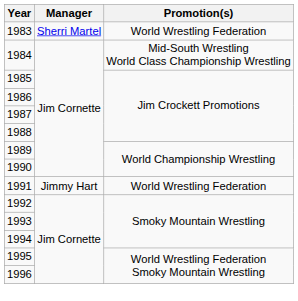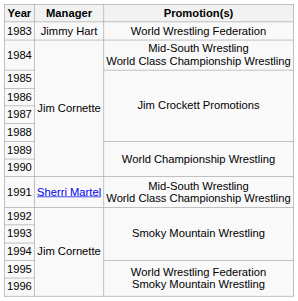 <table class="wikitable sortable" style="text-align: center">
 <tr>
 <th>Year</th>
 <th>Manager</th>
 <th>Promotion(s)</th>
 </tr>
 <tr>
 <td>1983</td>
-<td><a href='#'>Sherri Martel</a></td>
+<td>Jimmy Hart</td>
 <td>World Wrestling Federation</td>
 </tr>
 <tr>
 <td>1984</td>
 <td rowspan=7>Jim Cornette</td>
 <td>Mid-South Wrestling<br>World Class Championship Wrestling</td>
 </tr>
 <tr>
 <td>1985</td>
 <td rowspan=4>Jim Crockett Promotions</td>
 </tr>
 <tr>
 <td>1986</td>
 </tr>
 <tr>
 <td>1987</td>
 </tr>
 <tr>
 <td>1988</td>
 </tr>
 <tr>
 <td>1989</td>
 <td rowspan=2>World Championship Wrestling</td>
 </tr>
 <tr>
 <td>1990</td>
 </tr>
 <tr>
 <td>1991</td>
-<td>Jimmy Hart</td>
-<td>World Wrestling Federation</td>
+<td><a href='#'>Sherri Martel</a></td>
+<td>Mid-South Wrestling<br>World Class Championship Wrestling</td>
 </tr>
 <tr>
 <td>1992</td>
 <td rowspan=5>Jim Cornette</td>
 <td rowspan=3>Smoky Mountain Wrestling</td>
 </tr>
 <tr>
 <td>1993</td>
 </tr>
 <tr>
 <td>1994</td>
 </tr>
 <tr>
 <td>1995</td>
 <td rowspan=2>World Wrestling Federation<br>Smoky Mountain Wrestling</td>
 </tr>
 <tr>
 <td>1996</td>
 </tr>
 </table>
